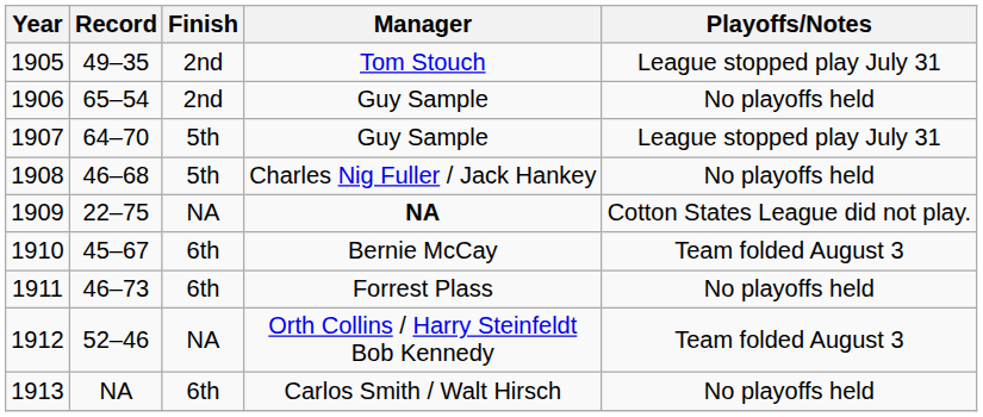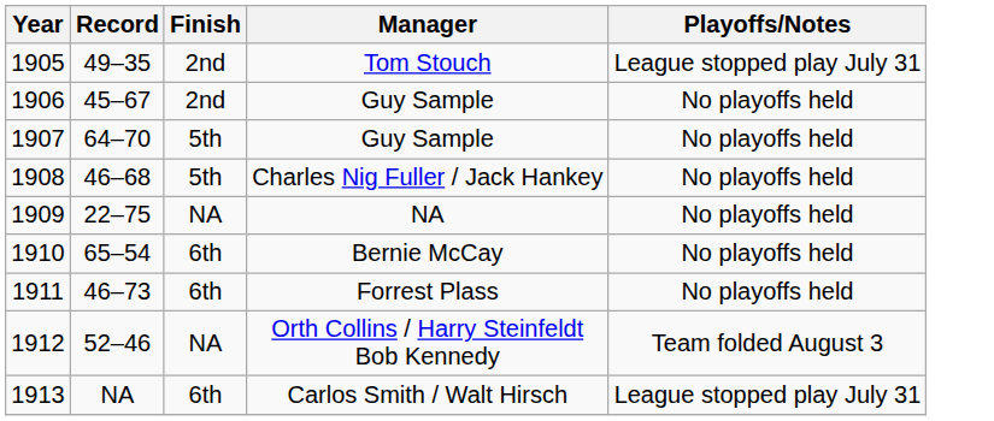 <table class="wikitable" style="text-align:center">
 <tr>
 <th>Year</th>
 <th>Record</th>
 <th>Finish</th>
 <th>Manager</th>
 <th>Playoffs/Notes</th>
 </tr>
 <tr align=center>
 <td>1905</td>
 <td>49–35</td>
 <td>2nd</td>
 <td><a href='#'>Tom Stouch</a></td>
 <td>League stopped play July 31</td>
 </tr>
 <tr align=center>
 <td>1906</td>
-<td>65–54</td>
+<td>45–67</td>
 <td>2nd</td>
 <td>Guy Sample</td>
 <td>No playoffs held</td>
 </tr>
 <tr align=center>
 <td>1907</td>
 <td>64–70</td>
 <td>5th</td>
 <td>Guy Sample</td>
-<td>League stopped play July 31</td>
+<td>No playoffs held</td>
 </tr>
 <tr align=center>
 <td>1908</td>
 <td>46–68</td>
 <td>5th</td>
 <td>Charles <a href='#'>Nig Fuller</a> / Jack Hankey</td>
 <td>No playoffs held</td>
 </tr>
 <tr align=center>
 <td>1909</td>
 <td>22–75</td>
 <td>NA</td>
-<td><strong>NA</strong></td>
-<td>Cotton States League did not play.</td>
+<td>NA</td>
+<td>No playoffs held</td>
 </tr>
 <tr align=center>
 <td>1910</td>
-<td>45–67</td>
+<td>65–54</td>
 <td>6th</td>
 <td>Bernie McCay</td>
-<td>Team folded August 3</td>
+<td>No playoffs held</td>
 </tr>
 <tr align=center>
 <td>1911</td>
 <td>46–73</td>
 <td>6th</td>
 <td>Forrest Plass</td>
 <td>No playoffs held</td>
 </tr>
 <tr align=center>
 <td>1912</td>
 <td>52–46</td>
 <td>NA</td>
 <td><a href='#'>Orth Collins</a> / <a href='#'>Harry Steinfeldt</a> <br> Bob Kennedy</td>
 <td>Team folded August 3</td>
 </tr>
 <tr align=center>
 <td>1913</td>
 <td>NA</td>
 <td>6th</td>
 <td>Carlos Smith / Walt Hirsch</td>
-<td>No playoffs held</td>
+<td>League stopped play July 31</td>
 </tr>
 <tr align=center>
 </tr>
 </table>
